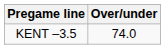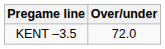 <table class="wikitable">
 <tr align="center">
 <th style=>Pregame line</th>
 <th style=>Over/under</th>
 </tr>
 <tr align="center">
 <td>KENT –3.5</td>
-<td>74.0</td>
+<td>72.0</td>
 </tr>
 </table>
